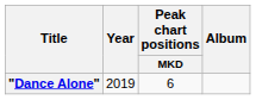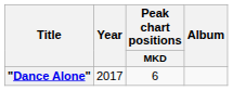 <table class="wikitable plainrowheaders" style="text-align:center;">
 <tr>
 <th scope="col" rowspan="2">Title</th>
 <th scope="col" rowspan="2" style="width:1em;">Year</th>
 <th scope="col" colspan="1">Peak chart positions</th>
 <th scope="col" rowspan="2">Album</th>
 </tr>
 <tr>
 <th scope="col" style="width:3em;font-size:85%;">MKD<br></th>
 </tr>
 <tr>
 <th scope="row">"<a href='#'>Dance Alone</a>"</th>
-<td>2019</td>
+<td>2017</td>
 <td>6</td>
 <td></td>
 </tr>
 </table>
